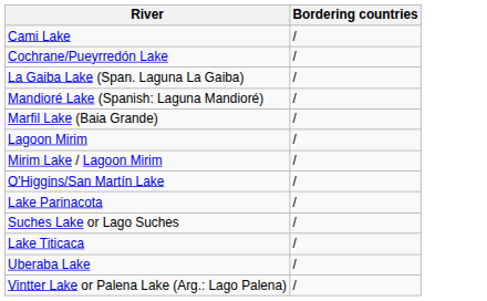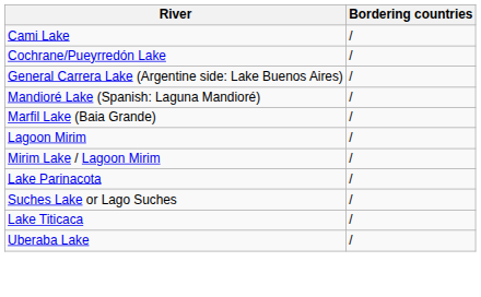 <table class="wikitable sortable">
 <tr>
 <th>River</th>
 <th>Bordering countries</th>
 </tr>
 <tr>
 <td><a href='#'>Cami Lake</a></td>
 <td>/ </td>
 </tr>
 <tr>
 <td><a href='#'>Cochrane/Pueyrredón Lake</a></td>
 <td>/ </td>
 </tr>
 <tr>
-<td><a href='#'>La Gaiba Lake</a> (Span. Laguna La Gaiba)</td>
+<td><a href='#'>General Carrera Lake</a> (Argentine side: Lake Buenos Aires)</td>
 <td>/ </td>
 </tr>
 <tr>
 <td><a href='#'>Mandioré Lake</a> (Spanish: Laguna Mandioré)</td>
 <td>/ </td>
 </tr>
 <tr>
 <td><a href='#'>Marfil Lake</a> (Baia Grande)</td>
 <td>/ </td>
 </tr>
 <tr>
 <td><a href='#'>Lagoon Mirim</a></td>
 <td>/ </td>
 </tr>
 <tr>
 <td><a href='#'>Mirim Lake</a> / <a href='#'>Lagoon Mirim</a></td>
 <td>/ </td>
 </tr>
 <tr>
-<td><a href='#'>O'Higgins/San Martín Lake</a></td>
-<td>/ </td>
-</tr>
-<tr>
 <td><a href='#'>Lake Parinacota</a></td>
 <td>/ </td>
 </tr>
 <tr>
 <td><a href='#'>Suches Lake</a> or Lago Suches</td>
 <td>/ </td>
 </tr>
 <tr>
 <td><a href='#'>Lake Titicaca</a></td>
 <td>/ </td>
 </tr>
 <tr>
 <td><a href='#'>Uberaba Lake</a></td>
 <td>/ </td>
 </tr>
-<tr>
-<td><a href='#'>Vintter Lake</a> or Palena Lake (Arg.: Lago Palena)</td>
-<td>/ </td>
-</tr>
 </table>
